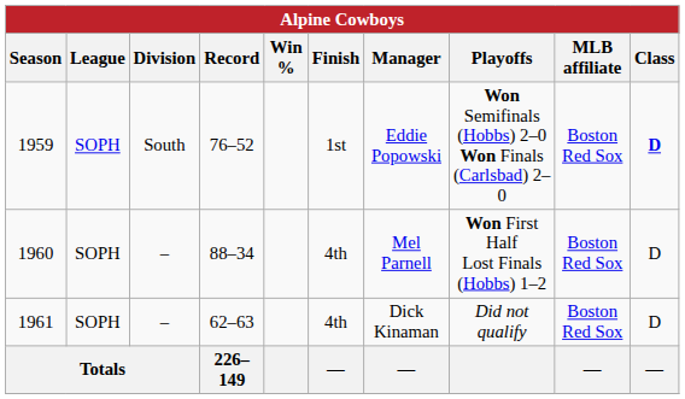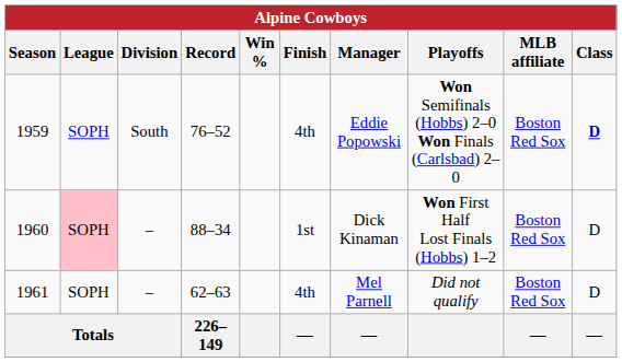 <table class="wikitable">
 <tr>
 <th colspan="10" style="background:#bf222a;color: white">Alpine Cowboys</th>
 </tr>
 <tr>
 <th>Season</th>
 <th>League</th>
 <th>Division</th>
 <th>Record</th>
 <th>Win %</th>
 <th>Finish</th>
 <th>Manager</th>
 <th>Playoffs</th>
 <th>MLB affiliate</th>
 <th>Class</th>
 </tr>
 <tr align="center">
 <td>1959</td>
 <td><a href='#'>SOPH</a></td>
 <td>South</td>
 <td>76–52</td>
 <td></td>
-<td>1st</td>
+<td>4th</td>
 <td><a href='#'>Eddie Popowski</a></td>
 <td><strong>Won</strong> Semifinals (<a href='#'>Hobbs</a>) 2–0 <br> <strong>Won</strong> Finals (<a href='#'>Carlsbad</a>) 2–0</td>
 <td><a href='#'>Boston Red Sox</a></td>
 <td><strong><a href='#'>D</a></strong></td>
 </tr>
 <tr align="center">
 <td>1960</td>
-<td>SOPH</td>
+<td style="background: pink;">SOPH</td>
 <td>–</td>
 <td>88–34</td>
 <td></td>
-<td>4th</td>
-<td><a href='#'>Mel Parnell</a></td>
+<td>1st</td>
+<td>Dick Kinaman</td>
 <td><strong>Won</strong> First Half <br> Lost Finals (<a href='#'>Hobbs</a>) 1–2</td>
 <td><a href='#'>Boston Red Sox</a></td>
 <td>D</td>
 </tr>
 <tr align="center">
 <td>1961</td>
 <td>SOPH</td>
 <td>–</td>
 <td>62–63</td>
 <td></td>
 <td>4th</td>
-<td>Dick Kinaman</td>
+<td><a href='#'>Mel Parnell</a></td>
 <td><em>Did not qualify</em></td>
 <td><a href='#'>Boston Red Sox</a></td>
 <td>D</td>
 </tr>
 <tr align="center">
 <th colspan="3">Totals</th>
 <th>226–149</th>
 <th></th>
 <th>—</th>
 <th>—</th>
 <th></th>
 <th>—</th>
 <th>—</th>
 </tr>
 <tr>
 </tr>
 </table>
